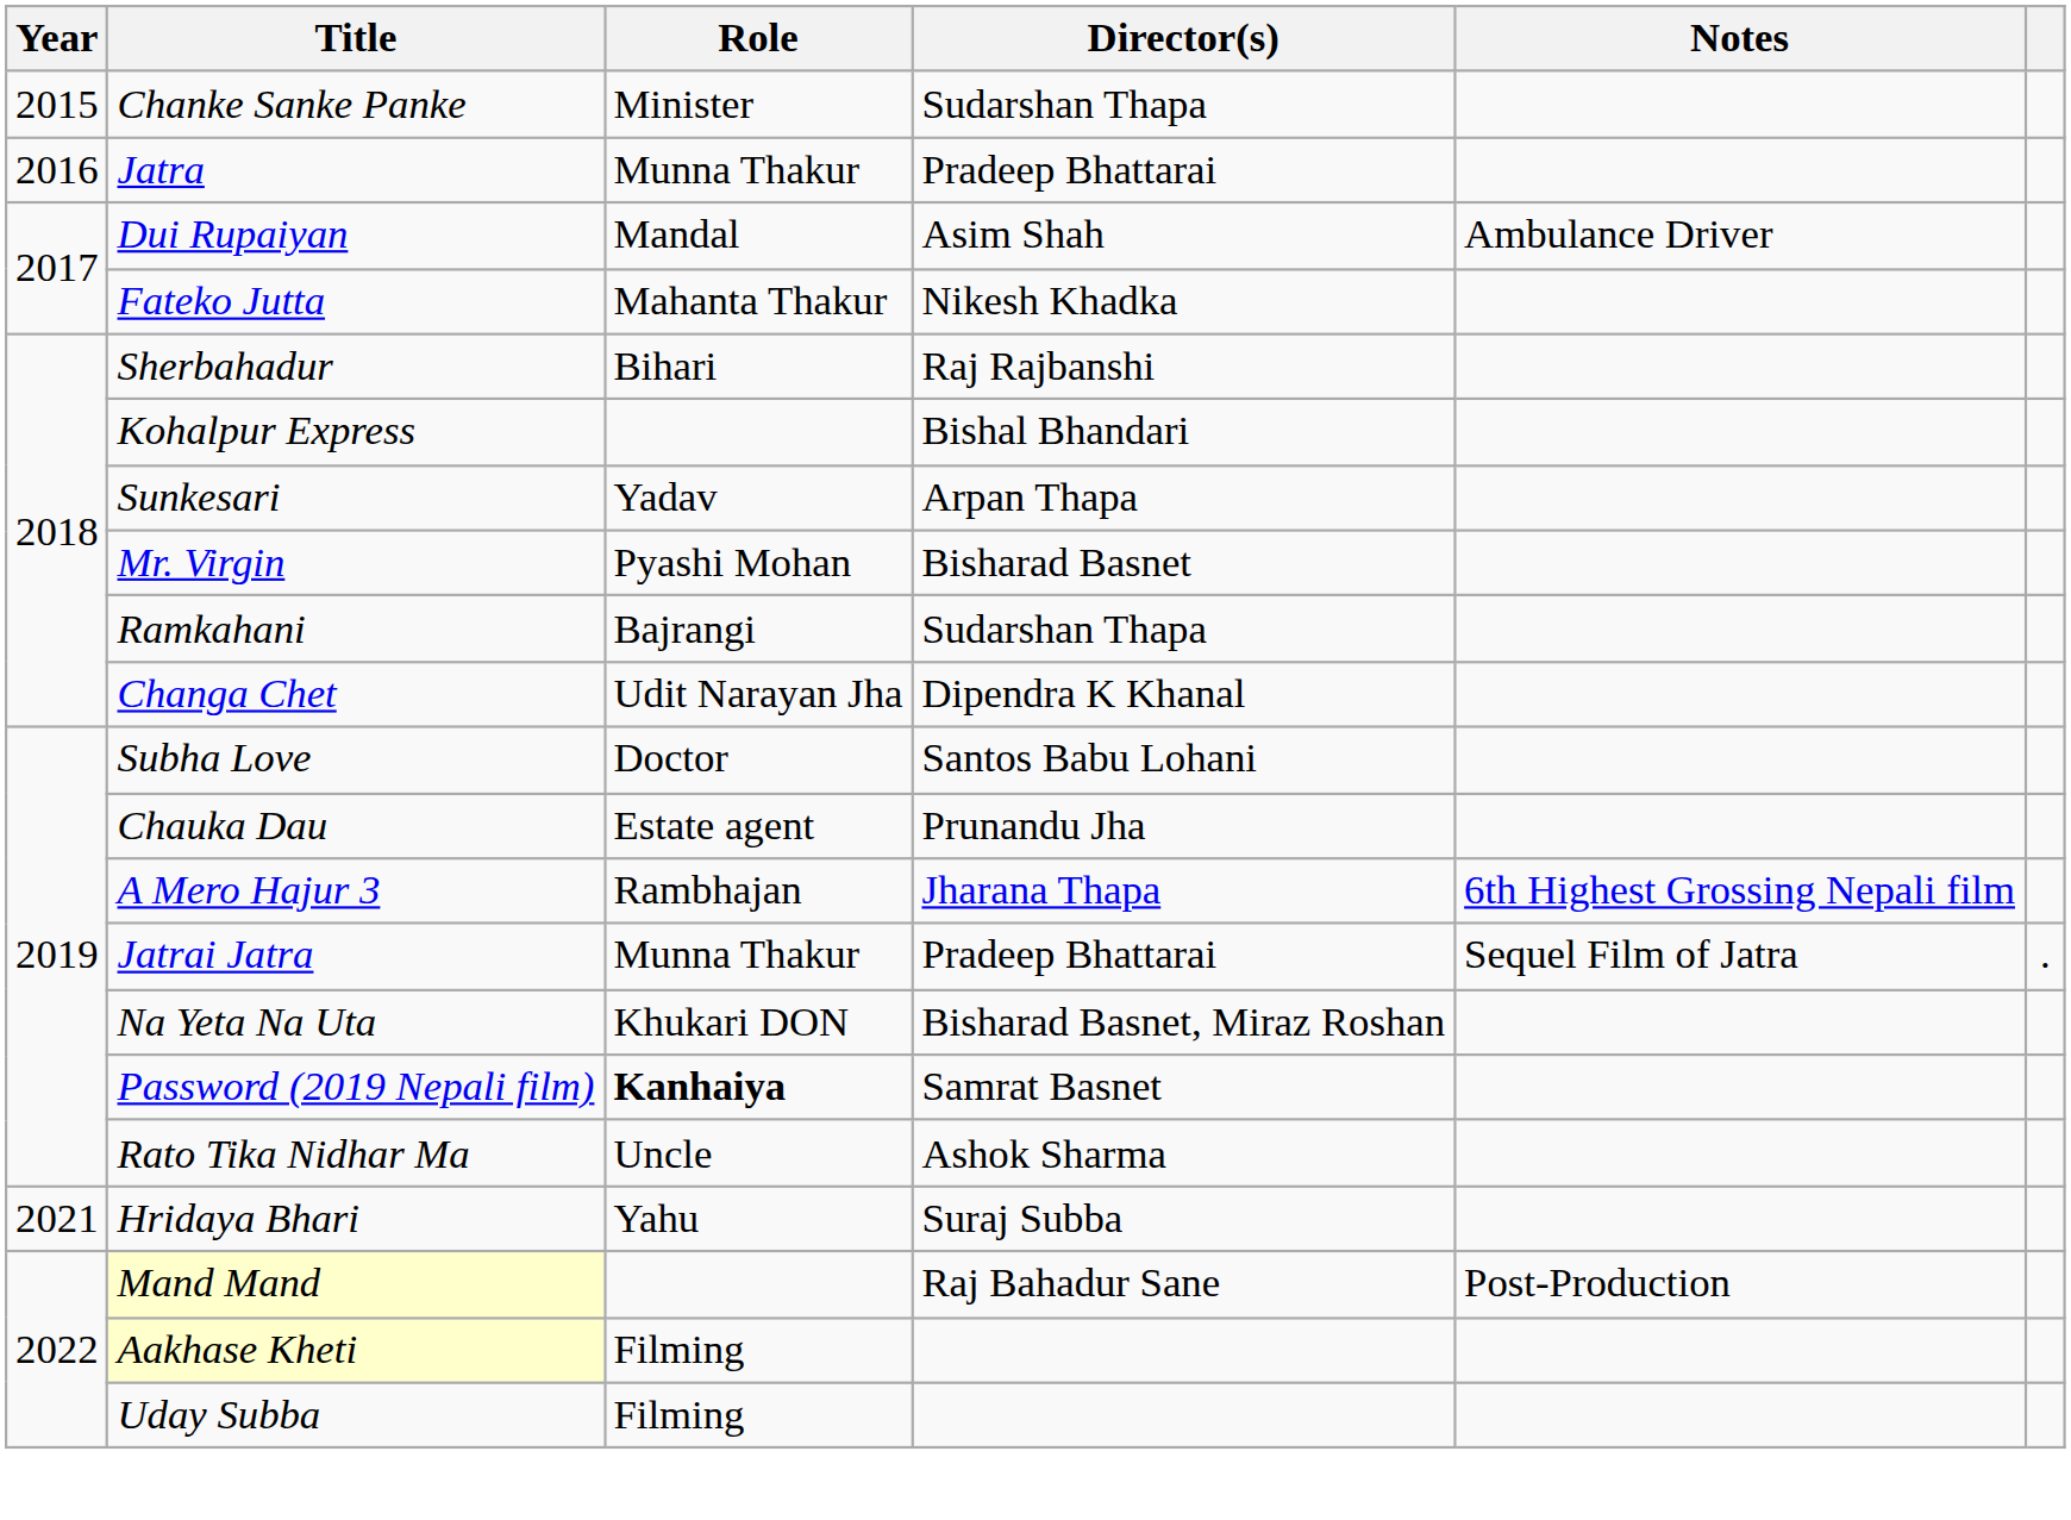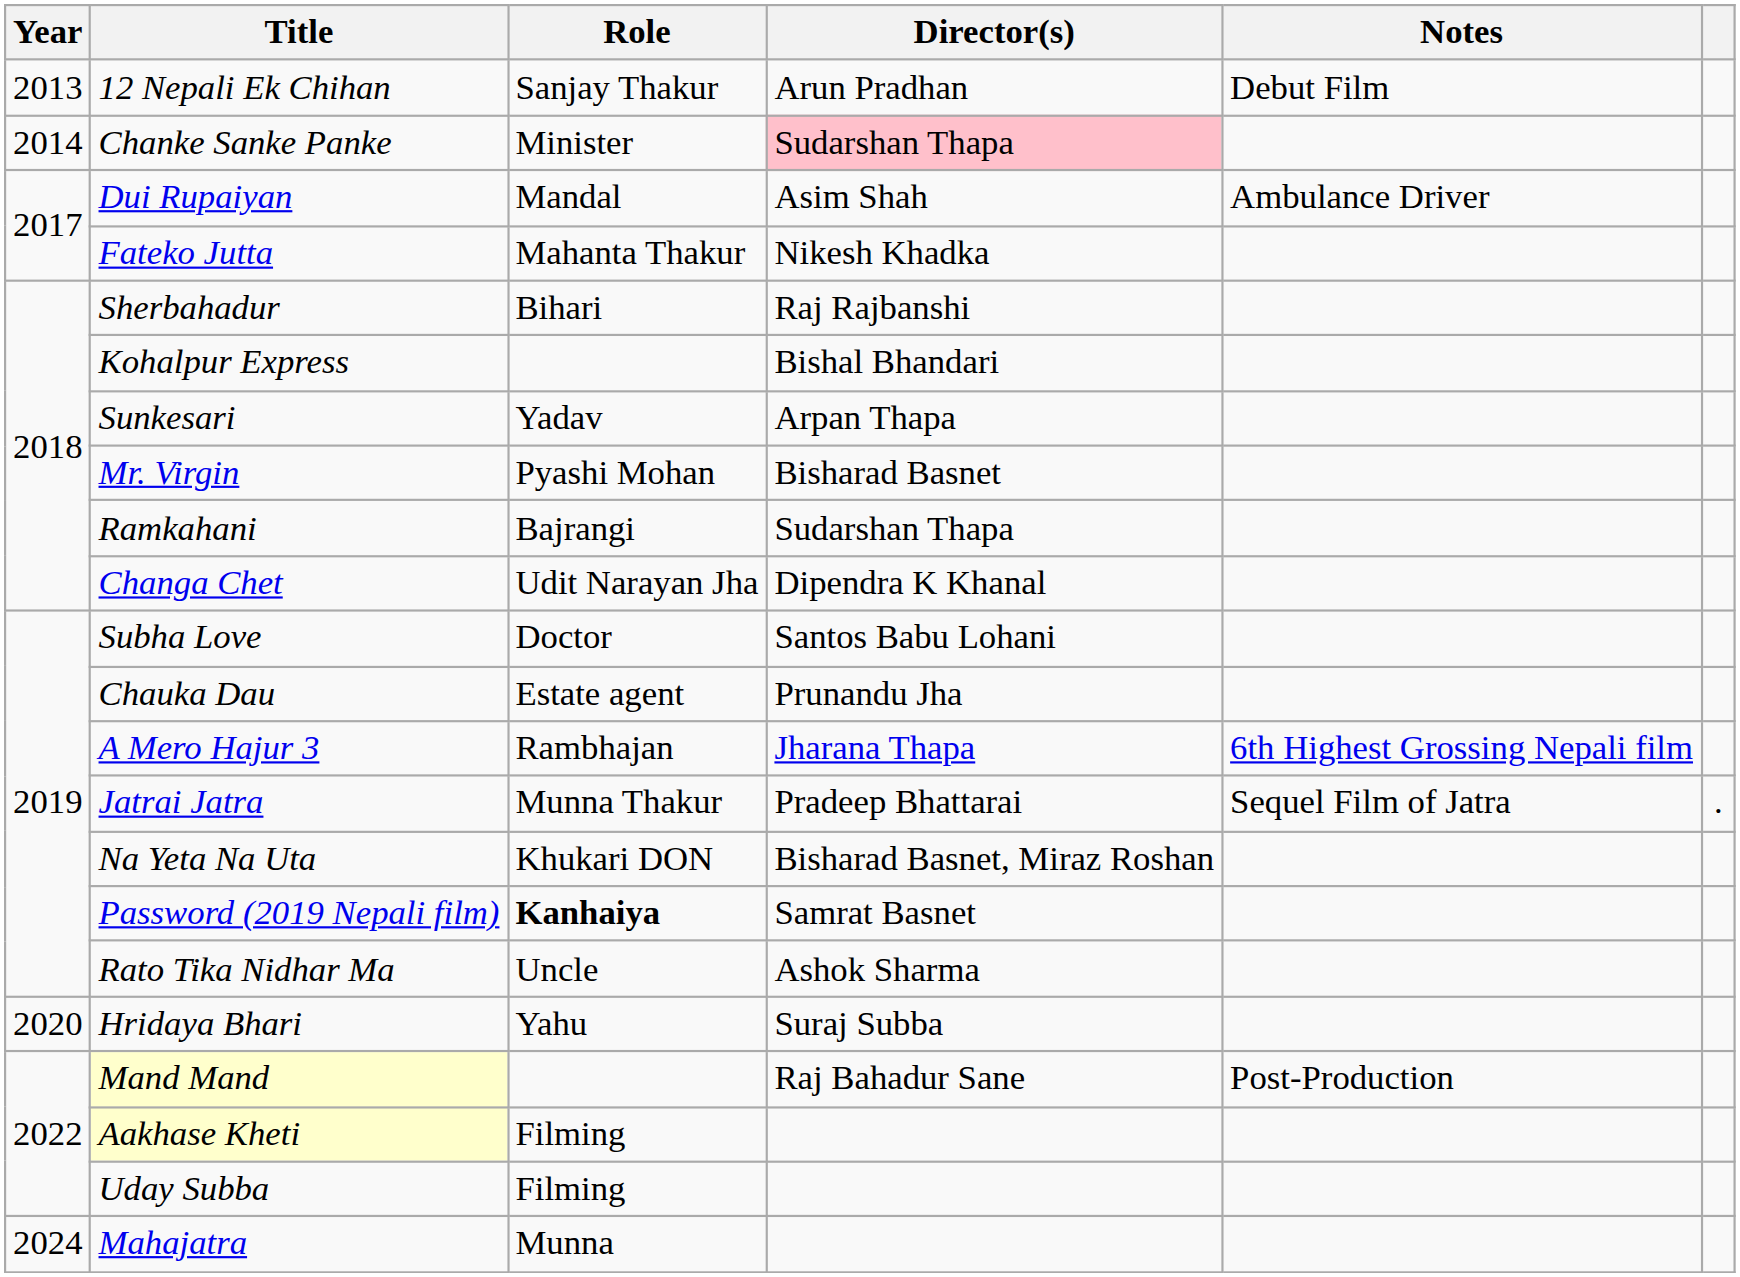 <table class="wikitable sortable">
 <tr style="text-align:center;">
 <th scope="col">Year</th>
 <th scope="col">Title</th>
 <th scope="col">Role</th>
 <th scope="col">Director(s)</th>
 <th scope="col" class="unsortable">Notes</th>
 <th scope="col" width="2%" class="unsortable"></th>
 </tr>
 <tr>
-<td rowspan="1">2015</td>
-<td><em>Chanke Sanke Panke</em></td>
-<td>Minister</td>
-<td>Sudarshan Thapa</td>
-<td></td>
+<td rowspan="1">2013</td>
+<td><em>12 Nepali Ek Chihan</em></td>
+<td>Sanjay Thakur</td>
+<td>Arun Pradhan</td>
+<td>Debut Film</td>
 <td style="text-align:center;"></td>
 </tr>
 <tr>
-<td rowspan="1">2016</td>
-<td><em><a href='#'>Jatra</a></em></td>
-<td>Munna Thakur</td>
-<td>Pradeep Bhattarai</td>
+<td rowspan="1">2014</td>
+<td><em>Chanke Sanke Panke</em></td>
+<td>Minister</td>
+<td style="background: pink;">Sudarshan Thapa</td>
 <td></td>
 <td style="text-align:center;"></td>
 </tr>
 <tr>
 <td rowspan="2">2017</td>
 <td><em><a href='#'>Dui Rupaiyan</a></em></td>
 <td>Mandal</td>
 <td>Asim Shah</td>
 <td>Ambulance Driver</td>
 <td style="text-align:center;"></td>
 </tr>
 <tr>
 <td><em><a href='#'>Fateko Jutta</a></em></td>
 <td>Mahanta Thakur</td>
 <td>Nikesh Khadka</td>
 <td></td>
 <td style="text-align:center;"></td>
 </tr>
 <tr>
 <td rowspan="6">2018</td>
 <td><em>Sherbahadur</em></td>
 <td>Bihari</td>
 <td>Raj Rajbanshi</td>
 <td></td>
 <td style="text-align:center;"></td>
 </tr>
 <tr>
 <td><em>Kohalpur Express</em></td>
 <td></td>
 <td>Bishal Bhandari</td>
 <td></td>
 <td style="text-align:center;"></td>
 </tr>
 <tr>
 <td><em>Sunkesari</em></td>
 <td>Yadav</td>
 <td>Arpan Thapa</td>
 <td></td>
 <td style="text-align:center;"></td>
 </tr>
 <tr>
 <td><em><a href='#'>Mr. Virgin</a></em></td>
 <td>Pyashi Mohan</td>
 <td>Bisharad Basnet</td>
 <td></td>
 <td style="text-align:center;"></td>
 </tr>
 <tr>
 <td><em>Ramkahani</em></td>
 <td>Bajrangi</td>
 <td>Sudarshan Thapa</td>
 <td></td>
 <td style="text-align:center;"></td>
 </tr>
 <tr>
 <td><em><a href='#'>Changa Chet</a></em></td>
 <td>Udit Narayan Jha</td>
 <td>Dipendra K Khanal</td>
 <td></td>
 <td style="text-align:center;"></td>
 </tr>
 <tr>
 <td rowspan="7">2019</td>
 <td><em>Subha Love</em></td>
 <td>Doctor</td>
 <td>Santos Babu Lohani</td>
 <td></td>
 <td style="text-align:center;"></td>
 </tr>
 <tr>
 <td><em>Chauka Dau</em></td>
 <td>Estate agent</td>
 <td>Prunandu Jha</td>
 <td></td>
 <td style="text-align:center;"></td>
 </tr>
 <tr>
 <td><em><a href='#'>A Mero Hajur 3</a></em></td>
 <td>Rambhajan</td>
 <td><a href='#'>Jharana Thapa</a></td>
 <td><a href='#'>6th Highest Grossing Nepali film</a></td>
 <td style="text-align:center;"></td>
 </tr>
 <tr>
 <td><em><a href='#'>Jatrai Jatra</a></em></td>
 <td>Munna Thakur</td>
 <td>Pradeep Bhattarai</td>
 <td>Sequel Film of Jatra</td>
 <td style="text-align:center;">.</td>
 </tr>
 <tr>
 <td><em>Na Yeta Na Uta</em></td>
 <td>Khukari DON</td>
 <td>Bisharad Basnet, Miraz Roshan</td>
 <td></td>
 <td style="text-align:center;"></td>
 </tr>
 <tr>
 <td><em><a href='#'>Password (2019 Nepali film)</a></em></td>
 <td><strong>Kanhaiya</strong></td>
 <td>Samrat Basnet</td>
 <td></td>
 <td style="text-align:center;"></td>
 </tr>
 <tr>
 <td><em>Rato Tika Nidhar Ma</em></td>
 <td>Uncle</td>
 <td>Ashok Sharma</td>
 <td></td>
 <td style="text-align:center;"></td>
 </tr>
 <tr>
-<td>2021</td>
+<td>2020</td>
 <td><em>Hridaya Bhari</em></td>
 <td>Yahu</td>
 <td>Suraj Subba</td>
 <td style="text-align:center;"></td>
 </tr>
 <tr>
 <td rowspan="3">2022</td>
 <td scope="row" align="left" style="background:#FFFFCC;"><em>Mand Mand</em> </td>
 <td></td>
 <td>Raj Bahadur Sane</td>
 <td>Post-Production</td>
 <td style="text-align:center;"></td>
 </tr>
 <tr>
 <td scope="row" align="left" style="background:#FFFFCC;"><em>Aakhase Kheti</em> </td>
 <td>Filming<br></td>
 <td></td>
 <td></td>
 <td style="text-align:center;"></td>
 </tr>
 <tr>
 <td><em>Uday Subba</em> </td>
 <td>Filming<br></td>
 <td></td>
 <td></td>
 <td style="text-align:center;"></td>
 </tr>
+<tr>
+<td>2024</td>
+<td><em><a href='#'>Mahajatra</a></em></td>
+<td>Munna</td>
+<td></td>
+<td></td>
+<td style="text-align:center;"></td>
+</tr>
 </table>
